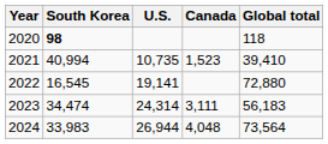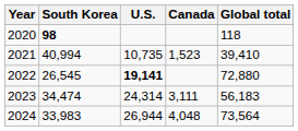 <table class="wikitable">
 <tr>
 <th>Year</th>
 <th>South Korea</th>
 <th>U.S.</th>
 <th>Canada</th>
 <th>Global total</th>
 </tr>
 <tr>
 <td>2020</td>
 <td><strong>98</strong></td>
 <td></td>
 <td></td>
 <td>118</td>
 </tr>
 <tr>
 <td>2021</td>
 <td>40,994</td>
 <td>10,735</td>
 <td>1,523</td>
 <td>39,410</td>
 </tr>
 <tr>
 <td>2022</td>
-<td>16,545</td>
-<td>19,141</td>
+<td>26,545</td>
+<td><strong>19,141</strong></td>
 <td></td>
 <td>72,880</td>
 </tr>
 <tr>
 <td>2023</td>
 <td>34,474</td>
 <td>24,314</td>
 <td>3,111</td>
 <td>56,183</td>
 </tr>
 <tr>
 <td>2024</td>
 <td>33,983</td>
 <td>26,944</td>
 <td>4,048</td>
 <td>73,564</td>
 </tr>
 </table>
